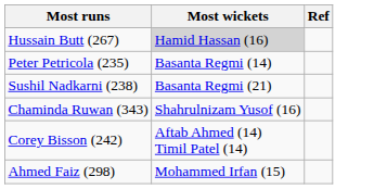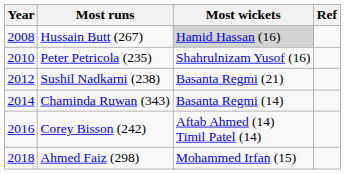 <table class="wikitable">
 <tr>
+<th>Year</th>
 <th>Most runs</th>
 <th>Most wickets</th>
 <th>Ref</th>
 </tr>
 <tr>
+<td><a href='#'>2008</a></td>
 <td> <a href='#'>Hussain Butt</a> (267)</td>
 <td style="background: lightgrey;"> <a href='#'>Hamid Hassan</a> (16)</td>
 <td></td>
 </tr>
 <tr>
+<td><a href='#'>2010</a></td>
 <td> <a href='#'>Peter Petricola</a> (235)</td>
-<td> <a href='#'>Basanta Regmi</a> (14)</td>
+<td> <a href='#'>Shahrulnizam Yusof</a> (16)</td>
 <td></td>
 </tr>
 <tr>
+<td><a href='#'>2012</a></td>
 <td> <a href='#'>Sushil Nadkarni</a> (238)</td>
 <td> <a href='#'>Basanta Regmi</a> (21)</td>
 <td></td>
 </tr>
 <tr>
+<td><a href='#'>2014</a></td>
 <td> <a href='#'>Chaminda Ruwan</a> (343)</td>
-<td> <a href='#'>Shahrulnizam Yusof</a> (16)</td>
+<td> <a href='#'>Basanta Regmi</a> (14)</td>
 <td></td>
 </tr>
 <tr>
+<td><a href='#'>2016</a></td>
 <td> <a href='#'>Corey Bisson</a> (242)</td>
 <td> <a href='#'>Aftab Ahmed</a> (14)<br> <a href='#'>Timil Patel</a> (14)</td>
 <td></td>
 </tr>
 <tr>
+<td><a href='#'>2018</a></td>
 <td> <a href='#'>Ahmed Faiz</a> (298)</td>
 <td> <a href='#'>Mohammed Irfan</a> (15)</td>
 <td></td>
 </tr>
 </table>
